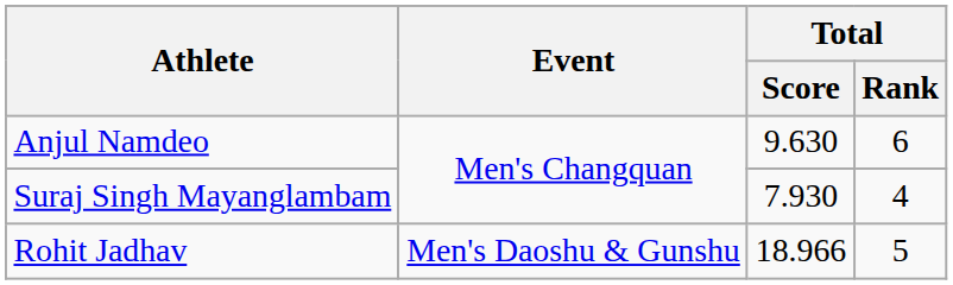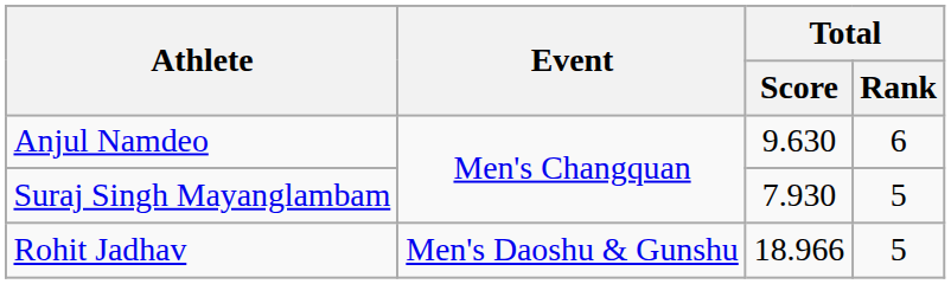 <table class=wikitable style="text-align:center; font-size:90%">
 <tr>
 <th rowspan="2">Athlete</th>
 <th rowspan="2">Event</th>
 <th colspan="2">Total</th>
 </tr>
 <tr>
 <th>Score</th>
 <th>Rank</th>
 </tr>
 <tr>
 <td style="text-align:left"><a href='#'>Anjul Namdeo</a></td>
 <td rowspan="2"><a href='#'>Men's Changquan</a></td>
 <td>9.630</td>
 <td>6</td>
 </tr>
 <tr>
 <td style="text-align:left"><a href='#'>Suraj Singh Mayanglambam</a></td>
 <td>7.930</td>
-<td>4</td>
+<td>5</td>
 </tr>
 <tr>
 <td style="text-align:left"><a href='#'>Rohit Jadhav</a></td>
 <td><a href='#'>Men's Daoshu & Gunshu</a></td>
 <td>18.966</td>
 <td>5</td>
 </tr>
 </table>
